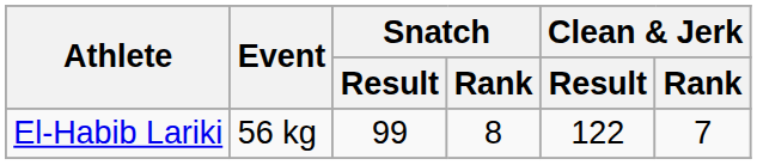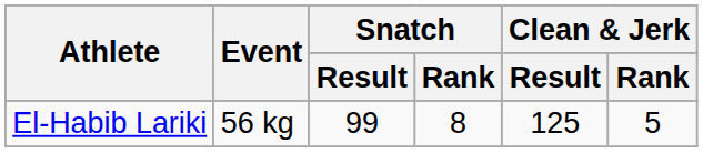 <table class=wikitable style=font-size:90%>
 <tr>
 <th rowspan=2>Athlete</th>
 <th rowspan=2>Event</th>
 <th colspan=2>Snatch</th>
 <th colspan=2>Clean & Jerk</th>
 </tr>
 <tr>
 <th>Result</th>
 <th>Rank</th>
 <th>Result</th>
 <th>Rank</th>
 </tr>
 <tr>
 <td><a href='#'>El-Habib Lariki</a></td>
 <td>56 kg</td>
 <td align=center>99</td>
 <td align=center>8</td>
-<td align=center>122</td>
-<td align=center>7</td>
+<td align=center>125</td>
+<td align=center>5</td>
 </tr>
 </table>
